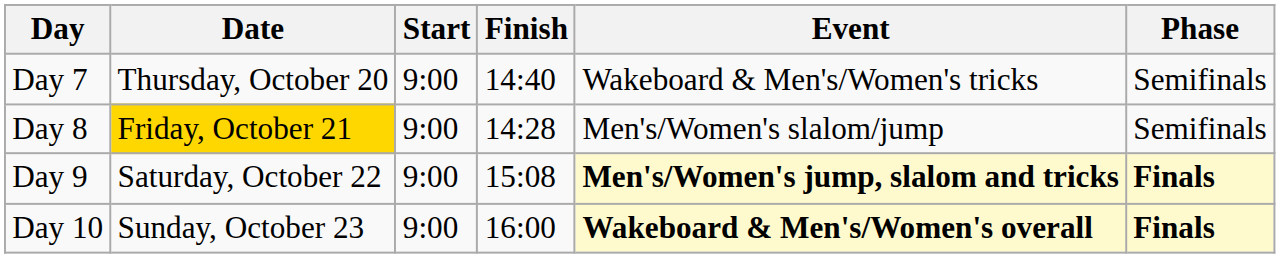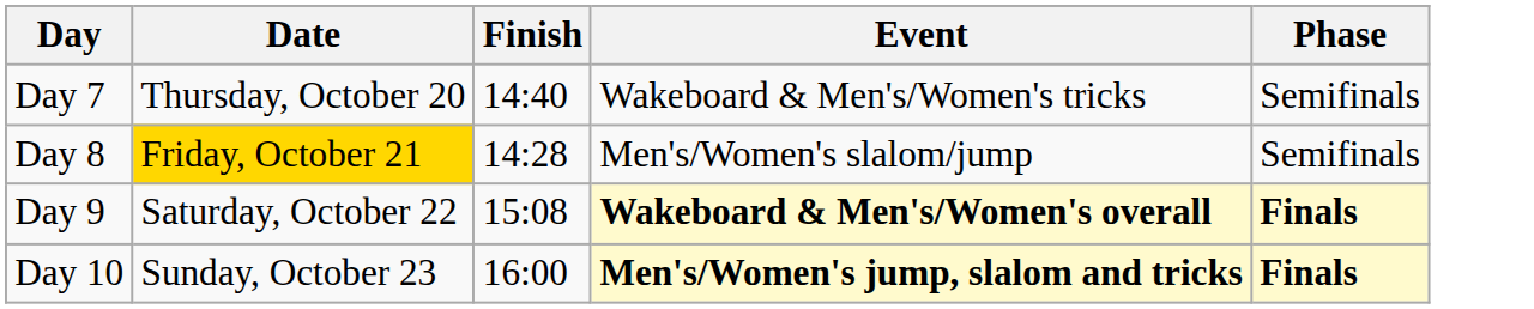 <table class=wikitable>
 <tr>
 <th>Day</th>
 <th>Date</th>
-<th>Start</th>
 <th>Finish</th>
 <th>Event</th>
 <th>Phase</th>
 </tr>
 <tr>
 <td>Day 7</td>
 <td>Thursday, October 20</td>
-<td>9:00</td>
 <td>14:40</td>
 <td>Wakeboard & Men's/Women's tricks</td>
 <td>Semifinals</td>
 </tr>
 <tr>
 <td>Day 8</td>
 <td style="background: gold;">Friday, October 21</td>
-<td>9:00</td>
 <td>14:28</td>
 <td>Men's/Women's slalom/jump</td>
 <td>Semifinals</td>
 </tr>
 <tr>
 <td>Day 9</td>
 <td>Saturday, October 22</td>
-<td>9:00</td>
 <td>15:08</td>
-<td style=background:lemonchiffon><strong> Men's/Women's jump, slalom and tricks</strong></td>
+<td style=background:lemonchiffon><strong> Wakeboard & Men's/Women's overall</strong></td>
 <td style=background:lemonchiffon><strong>Finals</strong></td>
 </tr>
 <tr>
 <td>Day 10</td>
 <td>Sunday, October 23</td>
-<td>9:00</td>
 <td>16:00</td>
-<td style=background:lemonchiffon><strong> Wakeboard & Men's/Women's overall</strong></td>
+<td style=background:lemonchiffon><strong> Men's/Women's jump, slalom and tricks</strong></td>
 <td style=background:lemonchiffon><strong>Finals</strong></td>
 </tr>
 </table>
